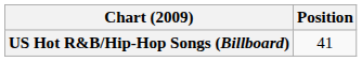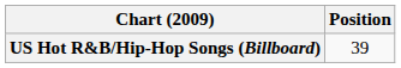 <table class="wikitable plainrowheaders">
 <tr>
 <th scope="col">Chart (2009)</th>
 <th scope="col">Position</th>
 </tr>
 <tr>
 <th scope="row">US Hot R&B/Hip-Hop Songs (<em>Billboard</em>)</th>
-<td align="center">41</td>
+<td align="center">39</td>
 </tr>
 </table>
